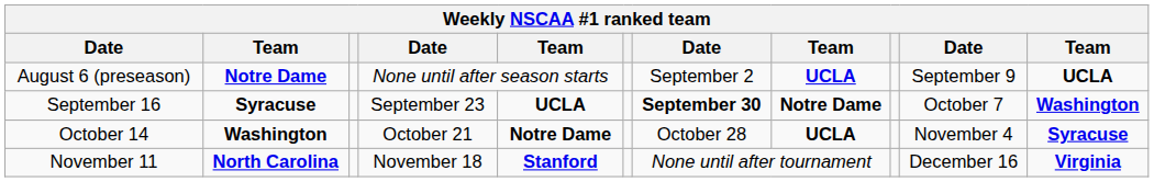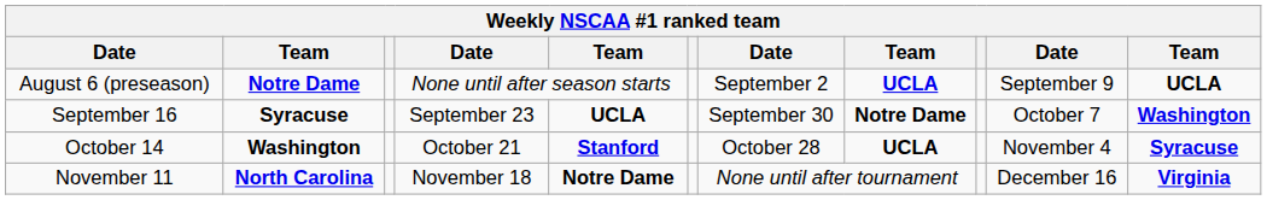 <table class="wikitable" style="text-align:center; width:80%">
 <tr>
 <th colspan=11>Weekly <a href='#'>NSCAA</a> #1 ranked team</th>
 </tr>
 <tr>
 <th>Date</th>
 <th>Team</th>
 <th></th>
 <th>Date</th>
 <th>Team</th>
 <th></th>
 <th>Date</th>
 <th>Team</th>
 <th></th>
 <th>Date</th>
 <th>Team</th>
 </tr>
 <tr>
 <td>August 6 (preseason)</td>
 <td><strong><a href='#'>Notre Dame</a></strong></td>
 <td></td>
 <td colspan=2><em>None until after season starts</em></td>
 <td></td>
 <td>September 2</td>
 <td><strong><a href='#'>UCLA</a></strong></td>
 <td></td>
 <td>September 9</td>
 <td><strong>UCLA</strong></td>
 </tr>
 <tr>
 <td>September 16</td>
 <td><strong>Syracuse</strong></td>
 <td></td>
 <td>September 23</td>
 <td><strong>UCLA</strong></td>
 <td></td>
-<td><strong>September 30</strong></td>
+<td>September 30</td>
 <td><strong>Notre Dame</strong></td>
 <td></td>
 <td>October 7</td>
 <td><strong><a href='#'>Washington</a></strong></td>
 </tr>
 <tr>
 <td>October 14</td>
 <td><strong>Washington</strong></td>
 <td></td>
 <td>October 21</td>
-<td><strong>Notre Dame</strong></td>
+<td><strong><a href='#'>Stanford</a></strong></td>
 <td></td>
 <td>October 28</td>
 <td><strong>UCLA</strong></td>
 <td></td>
 <td>November 4</td>
 <td><strong><a href='#'>Syracuse</a></strong></td>
 </tr>
 <tr>
 <td>November 11</td>
 <td><strong><a href='#'>North Carolina</a></strong></td>
 <td></td>
 <td>November 18</td>
-<td><strong><a href='#'>Stanford</a></strong></td>
+<td><strong>Notre Dame</strong></td>
 <td></td>
 <td colspan=2><em>None until after tournament</em></td>
 <td></td>
 <td>December 16</td>
 <td><strong><a href='#'>Virginia</a></strong></td>
 </tr>
 </table>
